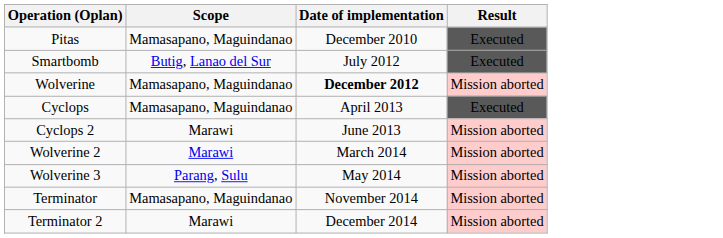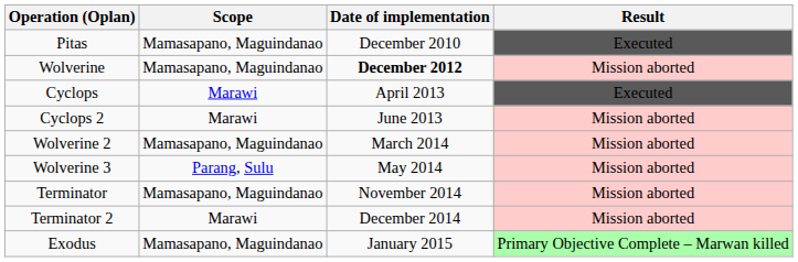 <table class="wikitable" style="text-align:center">
 <tr>
 <th scope="col">Operation (Oplan)</th>
 <th scope="col">Scope</th>
 <th scope="col">Date of implementation</th>
 <th scope="col">Result</th>
 </tr>
 <tr>
 <td>Pitas</td>
 <td>Mamasapano, Maguindanao</td>
 <td>December 2010</td>
 <td bgcolor=#595959>Executed</td>
 </tr>
 <tr>
-<td>Smartbomb</td>
-<td><a href='#'>Butig</a>, <a href='#'>Lanao del Sur</a></td>
-<td>July 2012</td>
-<td bgcolor=#595959>Executed</td>
-</tr>
-<tr>
 <td>Wolverine</td>
 <td>Mamasapano, Maguindanao</td>
 <td><strong>December 2012</strong></td>
 <td bgcolor=#ffcccc>Mission aborted</td>
 </tr>
 <tr>
 <td>Cyclops</td>
-<td>Mamasapano, Maguindanao</td>
+<td><a href='#'>Marawi</a></td>
 <td>April 2013</td>
 <td bgcolor=#595959>Executed</td>
 </tr>
 <tr>
 <td>Cyclops 2</td>
 <td>Marawi</td>
 <td>June 2013</td>
 <td bgcolor=#ffcccc>Mission aborted</td>
 </tr>
 <tr>
 <td>Wolverine 2</td>
-<td><a href='#'>Marawi</a></td>
+<td>Mamasapano, Maguindanao</td>
 <td>March 2014</td>
 <td bgcolor=#ffcccc>Mission aborted</td>
 </tr>
 <tr>
 <td>Wolverine 3</td>
 <td><a href='#'>Parang</a>, <a href='#'>Sulu</a></td>
 <td>May 2014</td>
 <td bgcolor=#ffcccc>Mission aborted</td>
 </tr>
 <tr>
 <td>Terminator</td>
 <td>Mamasapano, Maguindanao</td>
 <td>November 2014</td>
 <td bgcolor=#ffcccc>Mission aborted</td>
 </tr>
 <tr>
 <td>Terminator 2</td>
 <td>Marawi</td>
 <td>December 2014</td>
 <td bgcolor=#ffcccc>Mission aborted</td>
 </tr>
+<tr>
+<td>Exodus</td>
+<td>Mamasapano, Maguindanao</td>
+<td>January 2015</td>
+<td bgcolor=#aaffaa>Primary Objective Complete – Marwan killed</td>
+</tr>
 </table>
